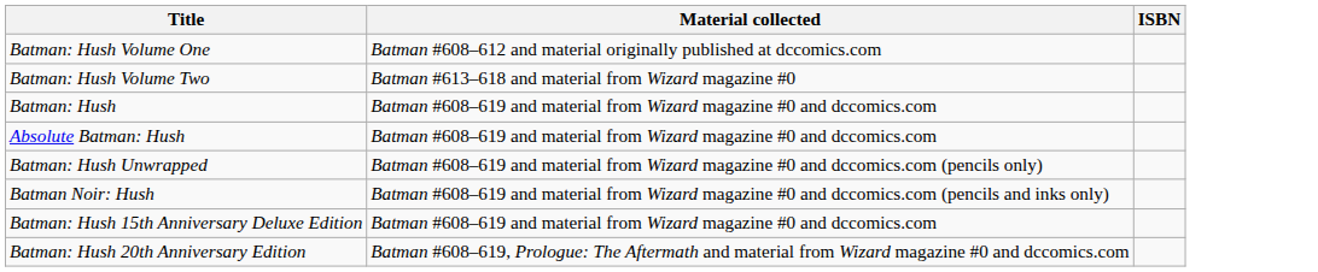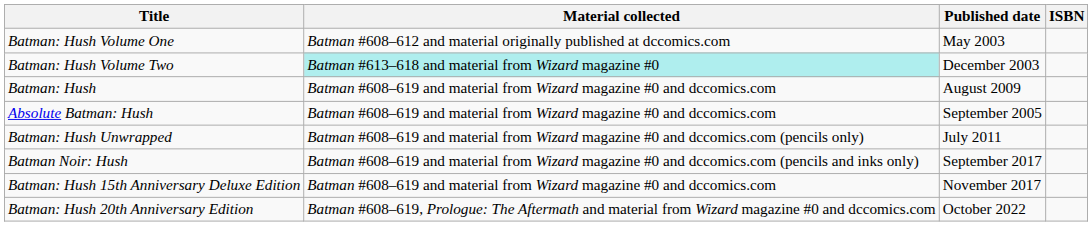 <table class="wikitable">
 <tr>
 <th>Title</th>
 <th>Material collected</th>
+<th>Published date</th>
 <th>ISBN</th>
 </tr>
 <tr>
 <td><em>Batman: Hush Volume One</em></td>
 <td><em>Batman</em> #608–612 and material originally published at dccomics.com</td>
+<td>May 2003</td>
 <td></td>
 </tr>
 <tr>
 <td><em>Batman: Hush Volume Two</em></td>
-<td><em>Batman</em> #613–618 and material from <em>Wizard</em> magazine #0</td>
+<td style="background: paleturquoise;"><em>Batman</em> #613–618 and material from <em>Wizard</em> magazine #0</td>
+<td>December 2003</td>
 <td></td>
 </tr>
 <tr>
 <td><em>Batman: Hush</em></td>
 <td><em>Batman</em> #608–619 and material from <em>Wizard</em> magazine #0 and dccomics.com</td>
+<td>August 2009</td>
 <td></td>
 </tr>
 <tr>
 <td><em><a href='#'>Absolute</a> Batman: Hush</em></td>
 <td><em>Batman</em> #608–619 and material from <em>Wizard</em> magazine #0 and dccomics.com</td>
+<td>September 2005</td>
 <td></td>
 </tr>
 <tr>
 <td><em>Batman: Hush Unwrapped</em></td>
 <td><em>Batman</em> #608–619 and material from <em>Wizard</em> magazine #0 and dccomics.com (pencils only)</td>
+<td>July 2011</td>
 <td></td>
 </tr>
 <tr>
 <td><em>Batman Noir: Hush</em></td>
 <td><em>Batman</em> #608–619 and material from <em>Wizard</em> magazine #0 and dccomics.com (pencils and inks only)</td>
+<td>September 2017</td>
 <td></td>
 </tr>
 <tr>
 <td><em>Batman: Hush 15th Anniversary Deluxe Edition</em></td>
 <td><em>Batman</em> #608–619 and material from <em>Wizard</em> magazine #0 and dccomics.com</td>
+<td>November 2017</td>
 <td></td>
 </tr>
 <tr>
 <td><em>Batman: Hush 20th Anniversary Edition</em></td>
 <td><em>Batman</em> #608–619, <em>Prologue: The Aftermath</em> and material from <em>Wizard</em> magazine #0 and dccomics.com</td>
+<td>October 2022</td>
 <td></td>
 </tr>
 </table>
